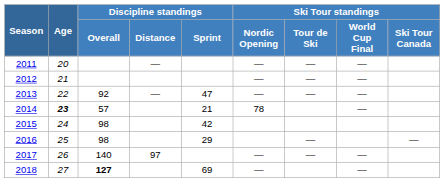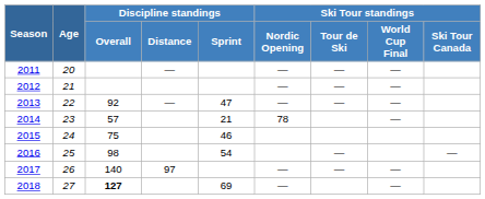 <table class="wikitable" style="font-size:95%; text-align:center; border:grey solid 1px; border-collapse:collapse; background:#ffffff;">
 <tr>
 <th style="background-color:#369; color:white; width:60px;" rowspan="2"> Season </th>
 <th style="background-color:#369; color:white; width:40px;" rowspan="2"> Age </th>
 <th style="background-color:#4180be; color:white;" colspan="3">Discipline standings</th>
 <th style="background-color:#4180be; color:white;" colspan="4">Ski Tour standings</th>
 </tr>
 <tr>
 <th style="background-color:#4180be; color:white; width:75px;">Overall</th>
 <th style="background-color:#4180be; color:white; width:75px;">Distance</th>
 <th style="background-color:#4180be; color:white; width:75px;">Sprint</th>
 <th style="background-color:#4180be; color:white; width:75px;">Nordic<br>Opening</th>
 <th style="background-color:#4180be; color:white; width:75px;">Tour de<br>Ski</th>
 <th style="background-color:#4180be; color:white; width:75px;">World Cup<br>Final</th>
 <th style="background-color:#4180be; color:white; width:75px;">Ski Tour<br>Canada</th>
 </tr>
 <tr>
 <td><a href='#'>2011</a></td>
 <td><em>20</em></td>
 <td></td>
 <td>—</td>
 <td></td>
 <td>—</td>
 <td>—</td>
 <td>—</td>
 <td></td>
 </tr>
 <tr>
 <td><a href='#'>2012</a></td>
 <td><em>21</em></td>
 <td></td>
 <td></td>
 <td></td>
 <td>—</td>
 <td>—</td>
 <td>—</td>
 <td></td>
 </tr>
 <tr>
 <td><a href='#'>2013</a></td>
 <td><em>22</em></td>
 <td>92</td>
 <td>—</td>
 <td>47</td>
 <td>—</td>
 <td>—</td>
 <td>—</td>
 <td></td>
 </tr>
 <tr>
 <td><a href='#'>2014</a></td>
-<td><strong><em>23</em></strong></td>
+<td><em>23</em></td>
 <td>57</td>
 <td></td>
 <td>21</td>
 <td>78</td>
 <td></td>
 <td>—</td>
 <td></td>
 </tr>
 <tr>
 <td><a href='#'>2015</a></td>
 <td><em>24</em></td>
-<td>98</td>
+<td>75</td>
 <td></td>
-<td>42</td>
+<td>46</td>
 <td></td>
 <td></td>
 <td></td>
 <td></td>
 </tr>
 <tr>
 <td><a href='#'>2016</a></td>
 <td><em>25</em></td>
 <td>98</td>
 <td></td>
-<td>29</td>
+<td>54</td>
 <td></td>
 <td>—</td>
 <td></td>
 <td>—</td>
 </tr>
 <tr>
 <td><a href='#'>2017</a></td>
 <td><em>26</em></td>
 <td>140</td>
 <td>97</td>
 <td></td>
 <td>—</td>
 <td>—</td>
 <td>—</td>
 <td></td>
 </tr>
 <tr>
 <td><a href='#'>2018</a></td>
 <td><em>27</em></td>
 <td><strong>127</strong></td>
 <td></td>
 <td>69</td>
 <td>—</td>
 <td></td>
 <td>—</td>
 <td></td>
 </tr>
 </table>
